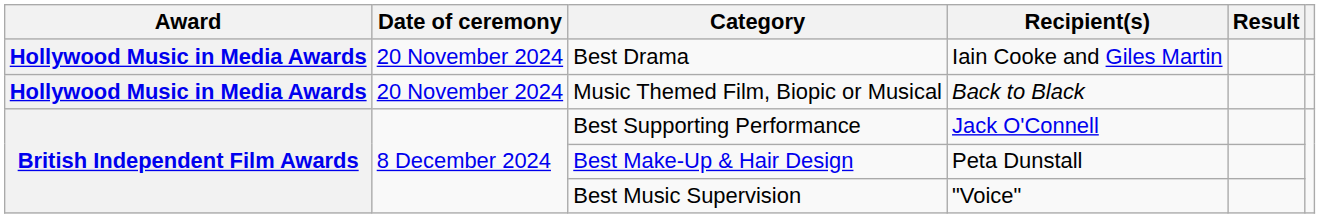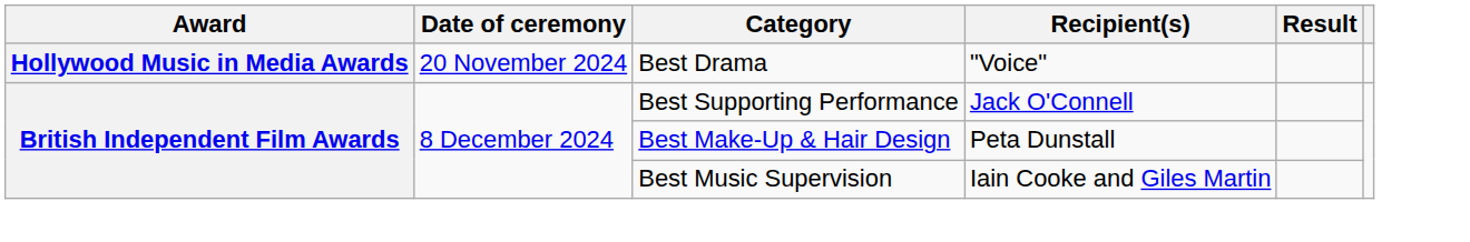 <table class="wikitable sortable plainrowheaders">
 <tr>
 <th scope="col">Award</th>
 <th scope="col">Date of ceremony</th>
 <th scope="col">Category</th>
 <th scope="col">Recipient(s)</th>
 <th>Result</th>
 <th scope="col" class="unsortable"></th>
 </tr>
 <tr>
 <th scope="row"><a href='#'>Hollywood Music in Media Awards</a></th>
 <td><a href='#'>20 November 2024</a></td>
 <td>Best Drama</td>
-<td>Iain Cooke and <a href='#'>Giles Martin</a></td>
-<td></td>
-<td align="center"></td>
-</tr>
-<tr>
-<th scope="row"><a href='#'>Hollywood Music in Media Awards</a></th>
-<td><a href='#'>20 November 2024</a></td>
-<td>Music Themed Film, Biopic or Musical</td>
-<td><em>Back to Black</em></td>
+<td>"Voice"</td>
 <td></td>
 <td align="center"></td>
 </tr>
 <tr>
 <th rowspan="3" scope="row"><a href='#'>British Independent Film Awards</a></th>
 <td rowspan="3"><a href='#'>8 December 2024</a></td>
 <td>Best Supporting Performance</td>
 <td><a href='#'>Jack O'Connell</a></td>
 <td></td>
 <td rowspan="3" align="center"></td>
 </tr>
 <tr>
 <td><a href='#'>Best Make-Up & Hair Design</a></td>
 <td>Peta Dunstall</td>
 <td></td>
 </tr>
 <tr>
 <td>Best Music Supervision</td>
-<td>"Voice"</td>
+<td>Iain Cooke and <a href='#'>Giles Martin</a></td>
 <td></td>
 </tr>
 </table>
